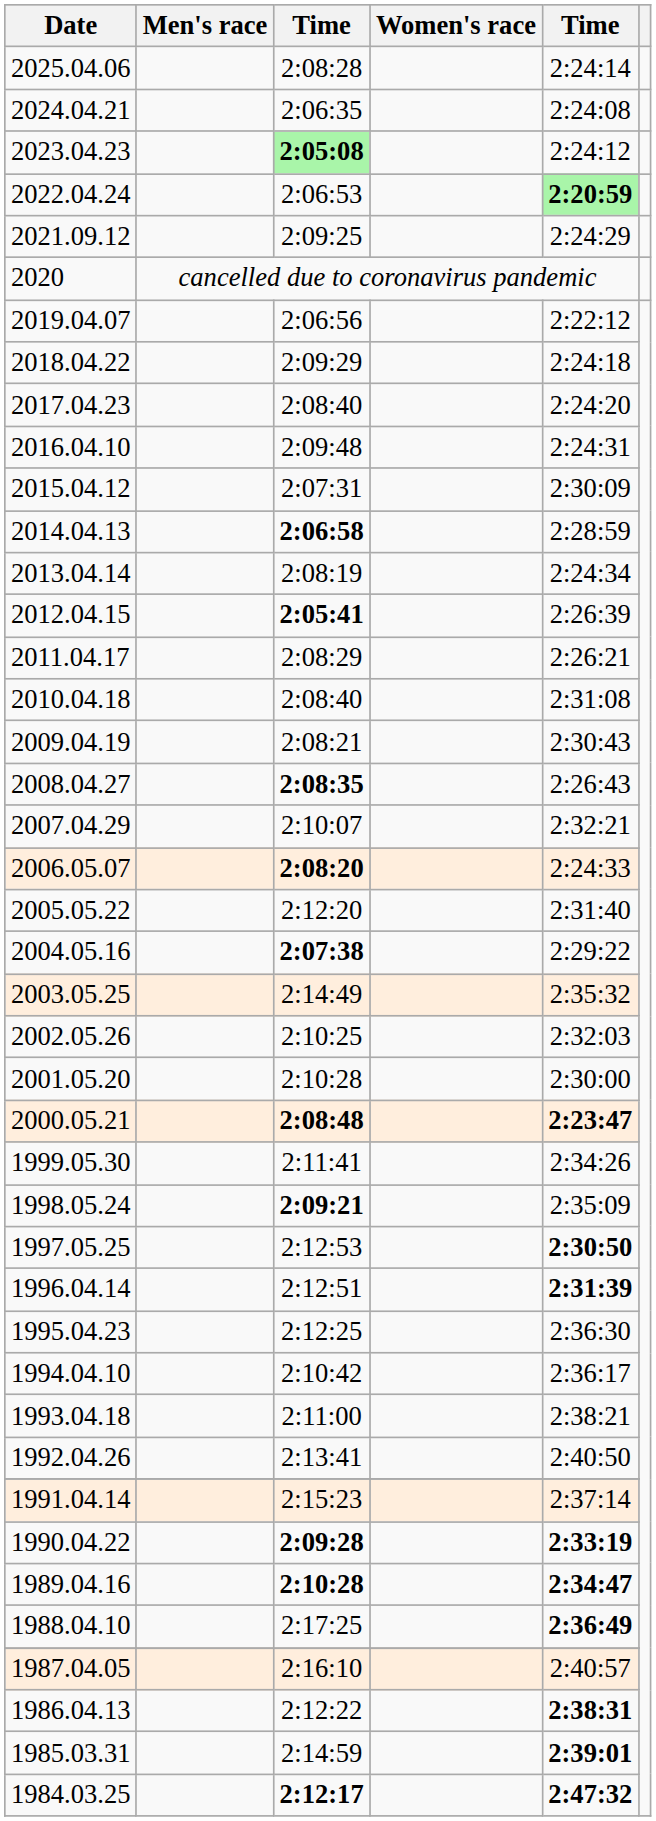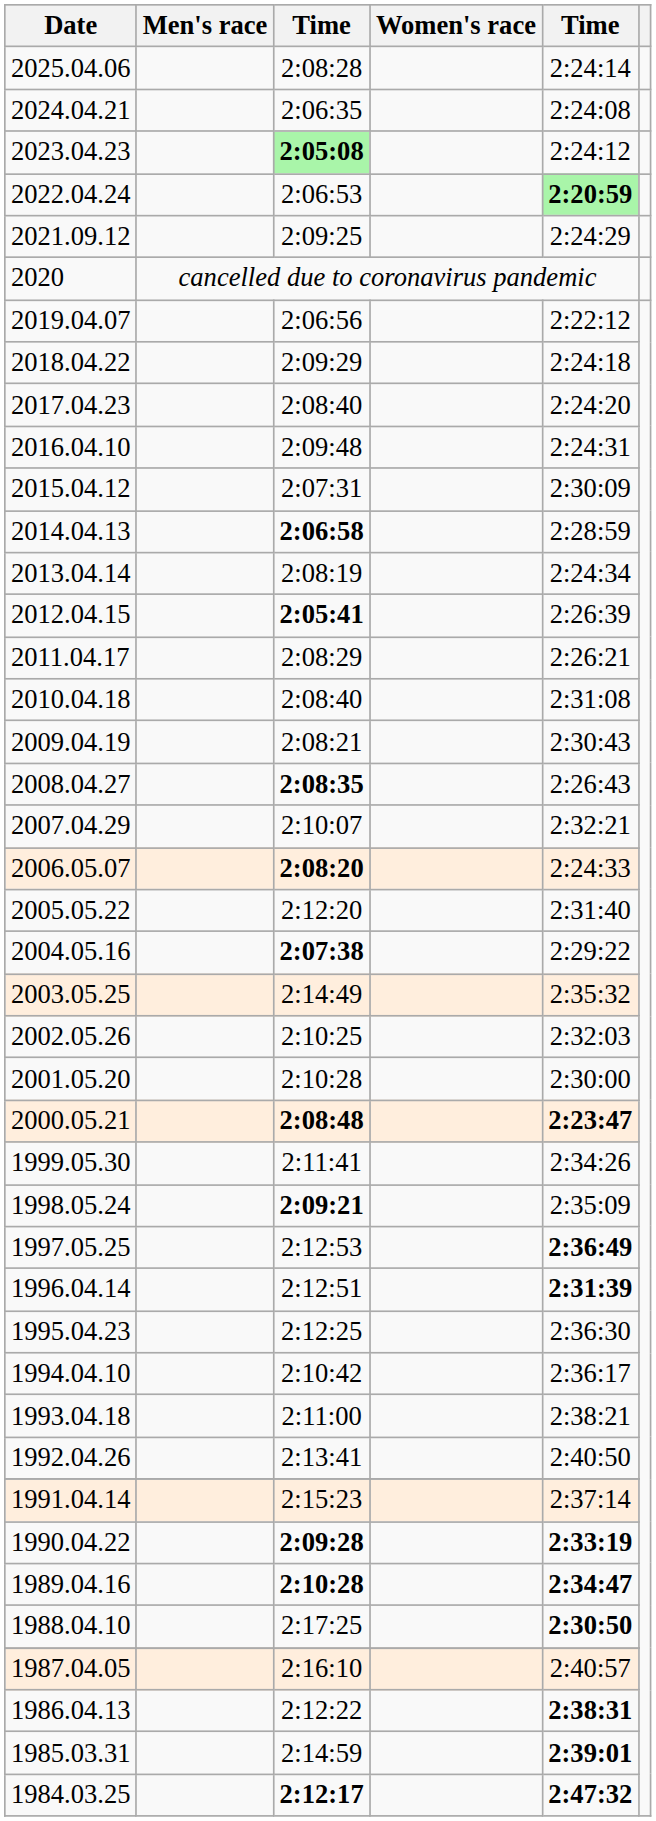 <table class="wikitable sortable">
 <tr>
 <th>Date</th>
 <th>Men's race</th>
 <th>Time</th>
 <th>Women's race</th>
 <th>Time</th>
 <th class="unsortable"></th>
 </tr>
 <tr>
 <td>2025.04.06</td>
 <td></td>
 <td align="center">2:08:28</td>
 <td></td>
 <td align="center">2:24:14</td>
 <td></td>
 </tr>
 <tr>
 <td>2024.04.21</td>
 <td></td>
 <td align="center">2:06:35</td>
 <td></td>
 <td align="center">2:24:08</td>
 <td></td>
 </tr>
 <tr>
 <td>2023.04.23</td>
 <td></td>
 <td align="center" bgcolor=#A9F5A9><strong>2:05:08</strong></td>
 <td></td>
 <td align="center">2:24:12</td>
 <td></td>
 </tr>
 <tr>
 <td>2022.04.24</td>
 <td></td>
 <td align="center">2:06:53</td>
 <td></td>
 <td align="center" bgcolor=#A9F5A9><strong>2:20:59</strong></td>
 <td></td>
 </tr>
 <tr>
 <td>2021.09.12</td>
 <td></td>
 <td align="center">2:09:25</td>
 <td></td>
 <td align="center">2:24:29</td>
 <td></td>
 </tr>
 <tr>
 <td>2020</td>
 <td colspan="4" align="center" data-sort-value=""><em>cancelled due to coronavirus pandemic</em></td>
 <td></td>
 </tr>
 <tr>
 <td>2019.04.07</td>
 <td></td>
 <td align="center">2:06:56</td>
 <td></td>
 <td align="center">2:22:12</td>
 </tr>
 <tr>
 <td>2018.04.22</td>
 <td></td>
 <td align="center">2:09:29</td>
 <td></td>
 <td align="center">2:24:18</td>
 </tr>
 <tr>
 <td>2017.04.23</td>
 <td></td>
 <td align="center">2:08:40</td>
 <td></td>
 <td align="center">2:24:20</td>
 </tr>
 <tr>
 <td>2016.04.10</td>
 <td></td>
 <td align="center">2:09:48</td>
 <td></td>
 <td align="center">2:24:31</td>
 </tr>
 <tr>
 <td>2015.04.12</td>
 <td></td>
 <td align="center">2:07:31</td>
 <td></td>
 <td align="center">2:30:09</td>
 </tr>
 <tr>
 <td>2014.04.13</td>
 <td></td>
 <td align="center"><strong>2:06:58</strong></td>
 <td></td>
 <td align="center">2:28:59</td>
 </tr>
 <tr>
 <td>2013.04.14</td>
 <td></td>
 <td align="center">2:08:19</td>
 <td></td>
 <td align="center">2:24:34</td>
 </tr>
 <tr>
 <td>2012.04.15</td>
 <td></td>
 <td align="center"><strong>2:05:41</strong></td>
 <td></td>
 <td align="center">2:26:39</td>
 </tr>
 <tr>
 <td>2011.04.17</td>
 <td></td>
 <td align="center">2:08:29</td>
 <td></td>
 <td align="center">2:26:21</td>
 </tr>
 <tr>
 <td>2010.04.18</td>
 <td></td>
 <td align="center">2:08:40</td>
 <td></td>
 <td align="center">2:31:08</td>
 </tr>
 <tr>
 <td>2009.04.19</td>
 <td></td>
 <td align="center">2:08:21</td>
 <td></td>
 <td align="center">2:30:43</td>
 </tr>
 <tr>
 <td>2008.04.27</td>
 <td></td>
 <td align="center"><strong>2:08:35</strong></td>
 <td></td>
 <td align="center">2:26:43</td>
 </tr>
 <tr>
 <td>2007.04.29</td>
 <td></td>
 <td align="center">2:10:07</td>
 <td></td>
 <td align="center">2:32:21</td>
 </tr>
 <tr style="background-color: #FFEEDD">
 <td>2006.05.07</td>
 <td></td>
 <td align="center"><strong>2:08:20</strong></td>
 <td></td>
 <td align="center">2:24:33</td>
 </tr>
 <tr>
 <td>2005.05.22</td>
 <td></td>
 <td align="center">2:12:20</td>
 <td></td>
 <td align="center">2:31:40</td>
 </tr>
 <tr>
 <td>2004.05.16</td>
 <td></td>
 <td align="center"><strong>2:07:38</strong></td>
 <td></td>
 <td align="center">2:29:22</td>
 </tr>
 <tr style="background-color: #FFEEDD">
 <td>2003.05.25</td>
 <td></td>
 <td align="center">2:14:49</td>
 <td></td>
 <td align="center">2:35:32</td>
 </tr>
 <tr>
 <td>2002.05.26</td>
 <td></td>
 <td align="center">2:10:25</td>
 <td></td>
 <td align="center">2:32:03</td>
 </tr>
 <tr>
 <td>2001.05.20</td>
 <td></td>
 <td align="center">2:10:28</td>
 <td></td>
 <td align="center">2:30:00</td>
 </tr>
 <tr style="background-color: #FFEEDD">
 <td>2000.05.21</td>
 <td></td>
 <td align="center"><strong>2:08:48</strong></td>
 <td></td>
 <td align="center"><strong>2:23:47</strong></td>
 </tr>
 <tr>
 <td>1999.05.30</td>
 <td></td>
 <td align="center">2:11:41</td>
 <td></td>
 <td align="center">2:34:26</td>
 </tr>
 <tr>
 <td>1998.05.24</td>
 <td></td>
 <td align="center"><strong>2:09:21</strong></td>
 <td></td>
 <td align="center">2:35:09</td>
 </tr>
 <tr>
 <td>1997.05.25</td>
 <td></td>
 <td align="center">2:12:53</td>
 <td></td>
-<td align="center"><strong>2:30:50</strong></td>
+<td align="center"><strong>2:36:49</strong></td>
 </tr>
 <tr>
 <td>1996.04.14</td>
 <td></td>
 <td align="center">2:12:51</td>
 <td></td>
 <td align="center"><strong>2:31:39</strong></td>
 </tr>
 <tr>
 <td>1995.04.23</td>
 <td></td>
 <td align="center">2:12:25</td>
 <td></td>
 <td align="center">2:36:30</td>
 </tr>
 <tr>
 <td>1994.04.10</td>
 <td></td>
 <td align="center">2:10:42</td>
 <td></td>
 <td align="center">2:36:17</td>
 </tr>
 <tr>
 <td>1993.04.18</td>
 <td></td>
 <td align="center">2:11:00</td>
 <td></td>
 <td align="center">2:38:21</td>
 </tr>
 <tr>
 <td>1992.04.26</td>
 <td></td>
 <td align="center">2:13:41</td>
 <td></td>
 <td align="center">2:40:50</td>
 </tr>
 <tr>
 </tr>
 <tr style="background-color: #FFEEDD">
 <td>1991.04.14</td>
 <td></td>
 <td align="center">2:15:23</td>
 <td></td>
 <td align="center">2:37:14</td>
 </tr>
 <tr>
 <td>1990.04.22</td>
 <td></td>
 <td align="center"><strong>2:09:28</strong></td>
 <td></td>
 <td align="center"><strong>2:33:19</strong></td>
 </tr>
 <tr>
 <td>1989.04.16</td>
 <td></td>
 <td align="center"><strong>2:10:28</strong></td>
 <td></td>
 <td align="center"><strong>2:34:47</strong></td>
 </tr>
 <tr>
 <td>1988.04.10</td>
 <td></td>
 <td align="center">2:17:25</td>
 <td></td>
-<td align="center"><strong>2:36:49</strong></td>
+<td align="center"><strong>2:30:50</strong></td>
 </tr>
 <tr>
 </tr>
 <tr style="background-color: #FFEEDD">
 <td>1987.04.05</td>
 <td></td>
 <td align="center">2:16:10</td>
 <td></td>
 <td align="center">2:40:57</td>
 </tr>
 <tr>
 <td>1986.04.13</td>
 <td></td>
 <td align="center">2:12:22</td>
 <td></td>
 <td align="center"><strong>2:38:31</strong></td>
 </tr>
 <tr>
 <td>1985.03.31</td>
 <td></td>
 <td align="center">2:14:59</td>
 <td></td>
 <td align="center"><strong>2:39:01</strong></td>
 </tr>
 <tr>
 <td>1984.03.25</td>
 <td></td>
 <td align="center"><strong>2:12:17</strong></td>
 <td></td>
 <td align="center"><strong>2:47:32</strong></td>
 </tr>
 </table>
